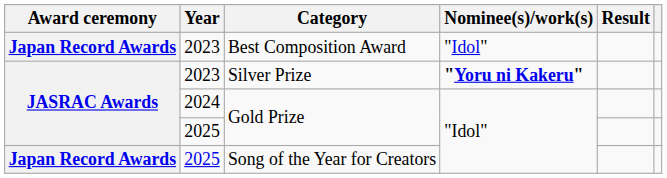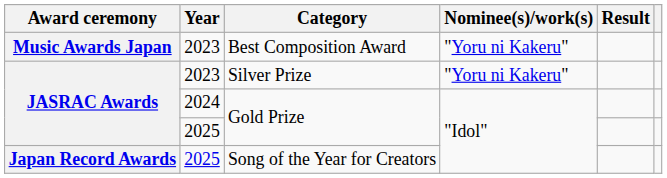 <table class="wikitable sortable plainrowheaders">
 <tr style="background:#ccc; text-align:center">
 <th scope="col">Award ceremony</th>
 <th scope="col">Year</th>
 <th scope="col">Category</th>
 <th scope="col">Nominee(s)/work(s)</th>
 <th scope="col">Result</th>
 <th scope="col" class="unsortable"></th>
 </tr>
 <tr>
-<th scope="row"><a href='#'>Japan Record Awards</a></th>
+<th scope="row"><a href='#'>Music Awards Japan</a></th>
 <td style="text-align:center">2023</td>
 <td>Best Composition Award</td>
-<td>"<a href='#'>Idol</a>"</td>
+<td>"<a href='#'>Yoru ni Kakeru</a>"</td>
 <td></td>
 <td style="text-align:center"></td>
 </tr>
 <tr>
 <th scope="row" rowspan="3"><a href='#'>JASRAC Awards</a></th>
 <td style="text-align:center">2023</td>
 <td>Silver Prize</td>
-<td><strong>"<a href='#'>Yoru ni Kakeru</a>"</strong></td>
+<td>"<a href='#'>Yoru ni Kakeru</a>"</td>
 <td></td>
 <td style="text-align:center"></td>
 </tr>
 <tr>
 <td style="text-align:center">2024</td>
 <td rowspan="2">Gold Prize</td>
 <td rowspan="3">"Idol"</td>
 <td></td>
 <td style="text-align:center"></td>
 </tr>
 <tr>
 <td style="text-align:center">2025</td>
 <td></td>
 <td style="text-align:center"></td>
 </tr>
 <tr>
 <th scope="row"><a href='#'>Japan Record Awards</a></th>
 <td style="text-align:center"><a href='#'>2025</a></td>
 <td>Song of the Year for Creators</td>
 <td></td>
 <td style="text-align:center"></td>
 </tr>
 </table>
